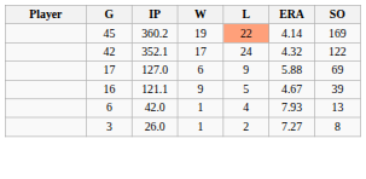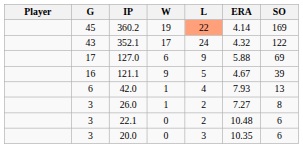 <table class="wikitable sortable">
 <tr>
 <th bgcolor="#DDDDFF" width="16%">Player</th>
 <th bgcolor="#DDDDFF" width="9%">G</th>
 <th bgcolor="#DDDDFF" width="9%">IP</th>
 <th bgcolor="#DDDDFF" width="9%">W</th>
 <th bgcolor="#DDDDFF" width="9%">L</th>
 <th bgcolor="#DDDDFF" width="9%">ERA</th>
 <th bgcolor="#DDDDFF" width="9%">SO</th>
 </tr>
 <tr align="center">
 <td></td>
 <td>45</td>
 <td>360.2</td>
 <td>19</td>
 <td style="background: lightsalmon;">22</td>
 <td>4.14</td>
 <td>169</td>
 </tr>
 <tr align="center">
 <td></td>
-<td>42</td>
+<td>43</td>
 <td>352.1</td>
 <td>17</td>
 <td>24</td>
 <td>4.32</td>
 <td>122</td>
 </tr>
 <tr align="center">
 <td></td>
 <td>17</td>
 <td>127.0</td>
 <td>6</td>
 <td>9</td>
 <td>5.88</td>
 <td>69</td>
 </tr>
 <tr align="center">
 <td></td>
 <td>16</td>
 <td>121.1</td>
 <td>9</td>
 <td>5</td>
 <td>4.67</td>
 <td>39</td>
 </tr>
 <tr align="center">
 <td></td>
 <td>6</td>
 <td>42.0</td>
 <td>1</td>
 <td>4</td>
 <td>7.93</td>
 <td>13</td>
 </tr>
 <tr align="center">
 <td></td>
 <td>3</td>
 <td>26.0</td>
 <td>1</td>
 <td>2</td>
 <td>7.27</td>
 <td>8</td>
 </tr>
+<tr align="center">
+<td></td>
+<td>3</td>
+<td>22.1</td>
+<td>0</td>
+<td>2</td>
+<td>10.48</td>
+<td>6</td>
+</tr>
+<tr align="center">
+<td></td>
+<td>3</td>
+<td>20.0</td>
+<td>0</td>
+<td>3</td>
+<td>10.35</td>
+<td>6</td>
+</tr>
 </table>
